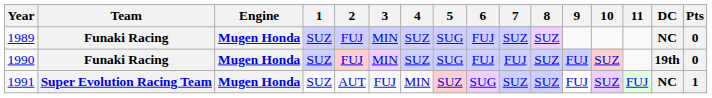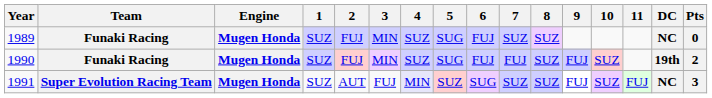 <table class="wikitable" style="text-align:center; font-size:90%">
 <tr>
 <th>Year</th>
 <th>Team</th>
 <th>Engine</th>
 <th>1</th>
 <th>2</th>
 <th>3</th>
 <th>4</th>
 <th>5</th>
 <th>6</th>
 <th>7</th>
 <th>8</th>
 <th>9</th>
 <th>10</th>
 <th>11</th>
 <th>DC</th>
 <th>Pts</th>
 </tr>
 <tr>
 <td><a href='#'>1989</a></td>
 <th>Funaki Racing</th>
 <th><a href='#'>Mugen Honda</a></th>
 <td style="background:#CFCFFF;"><a href='#'>SUZ</a><br></td>
 <td style="background:#CFCFFF;"><a href='#'>FUJ</a><br></td>
 <td style="background:#CFCFFF;"><a href='#'>MIN</a><br></td>
 <td style="background:#CFCFFF;"><a href='#'>SUZ</a><br></td>
 <td style="background:#CFCFFF;"><a href='#'>SUG</a><br></td>
 <td style="background:#CFCFFF;"><a href='#'>FUJ</a><br></td>
 <td style="background:#CFCFFF;"><a href='#'>SUZ</a><br></td>
 <td style="background:#EFCFFF;"><a href='#'>SUZ</a><br></td>
 <td></td>
 <td></td>
 <td></td>
 <th>NC</th>
 <th>0</th>
 </tr>
 <tr>
 <td><a href='#'>1990</a></td>
 <th>Funaki Racing</th>
 <th><a href='#'>Mugen Honda</a></th>
 <td style="background:#CFCFFF;"><a href='#'>SUZ</a><br></td>
 <td style="background:#FFCFCF;"><a href='#'>FUJ</a><br></td>
 <td style="background:#EFCFFF;"><a href='#'>MIN</a><br></td>
 <td style="background:#CFCFFF;"><a href='#'>SUZ</a><br></td>
 <td style="background:#CFCFFF;"><a href='#'>SUG</a><br></td>
 <td style="background:#CFCFFF;"><a href='#'>FUJ</a><br></td>
 <td style="background:#CFCFFF;"><a href='#'>FUJ</a><br></td>
 <td style="background:#CFCFFF;"><a href='#'>SUZ</a><br></td>
 <td style="background:#CFCFFF;"><a href='#'>FUJ</a><br></td>
 <td style="background:#FFCFCF;"><a href='#'>SUZ</a><br></td>
 <td></td>
 <th>19th</th>
-<th>0</th>
+<th>2</th>
 </tr>
 <tr>
 <td><a href='#'>1991</a></td>
 <th><a href='#'>Super Evolution Racing Team</a></th>
 <th><a href='#'>Mugen Honda</a></th>
 <td><a href='#'>SUZ</a></td>
 <td><a href='#'>AUT</a></td>
 <td><a href='#'>FUJ</a></td>
-<td><a href='#'>MIN</a></td>
+<td style="background: lavender;"><a href='#'>MIN</a></td>
 <td style="background:#FFCFCF;"><a href='#'>SUZ</a><br></td>
 <td style="background:#EFCFFF;"><a href='#'>SUG</a><br></td>
 <td style="background:#CFCFFF;"><a href='#'>SUZ</a><br></td>
 <td style="background:#CFCFFF;"><a href='#'>SUZ</a><br></td>
 <td style="background:#FFFFFF;"><a href='#'>FUJ</a><br></td>
 <td style="background:#EFCFFF;"><a href='#'>SUZ</a><br></td>
 <td style="background:#DFFFDF;"><a href='#'>FUJ</a><br></td>
 <th>NC</th>
-<th>1</th>
+<th>3</th>
 </tr>
 </table>
